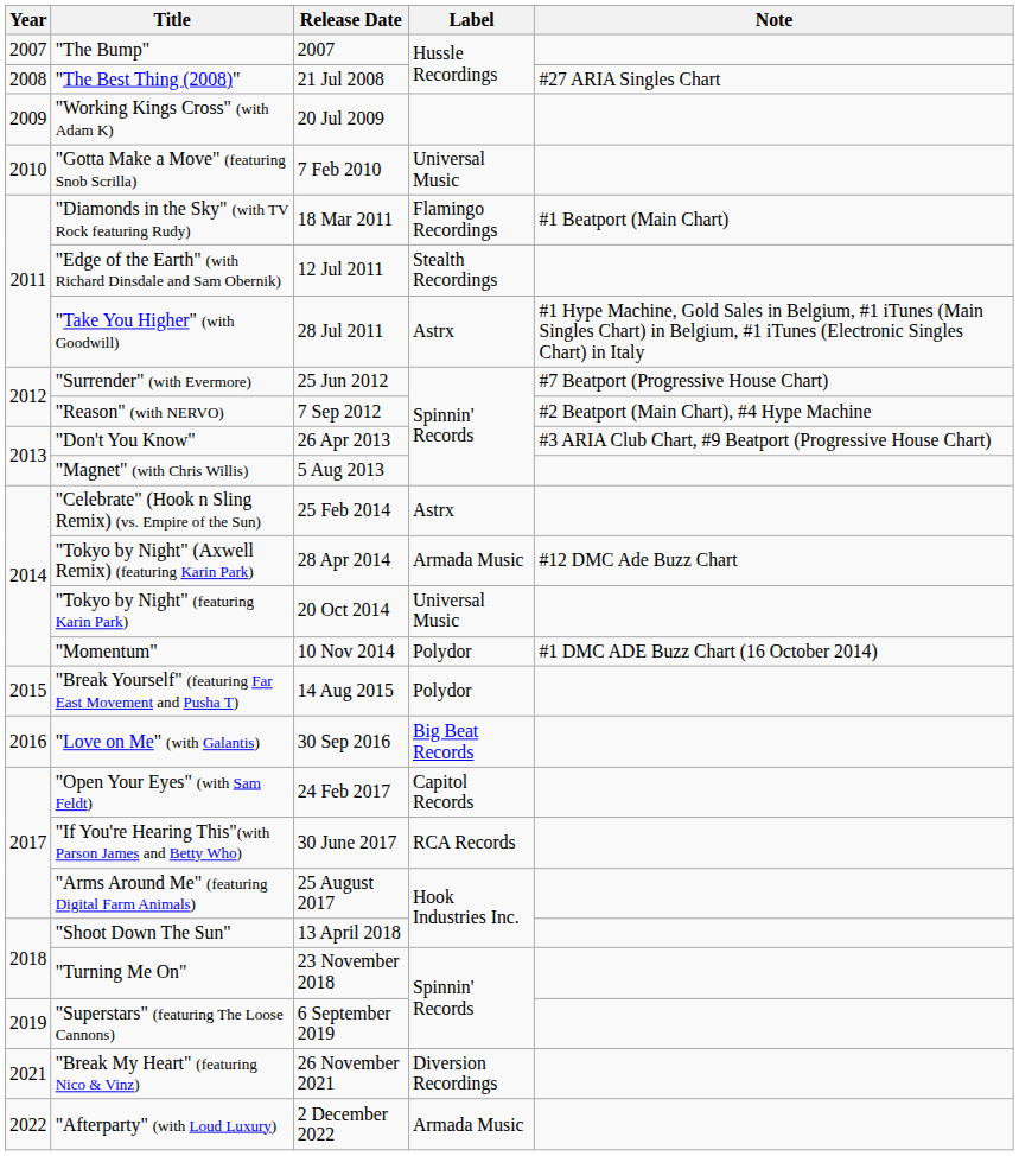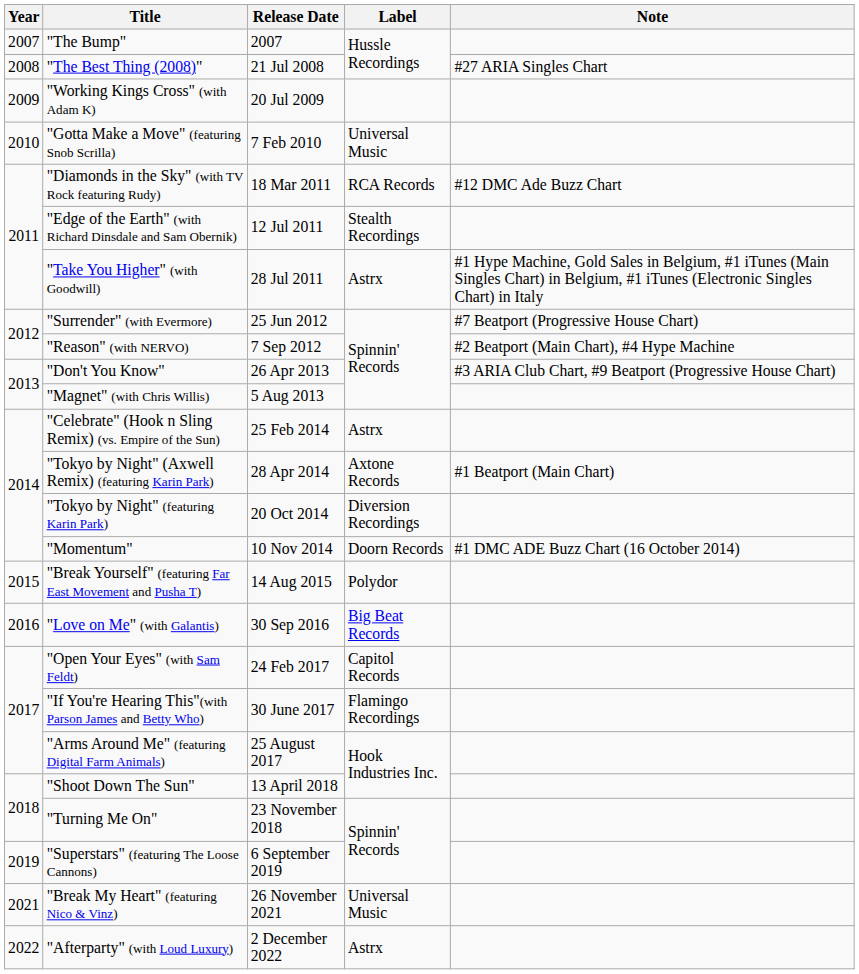 <table class="wikitable sortable">
 <tr>
 <th style="text-align:center;width:2em;">Year</th>
 <th>Title</th>
 <th>Release Date</th>
 <th>Label</th>
 <th>Note</th>
 </tr>
 <tr>
 <td style="text-align:center;">2007</td>
 <td>"The Bump"</td>
 <td>2007</td>
 <td rowspan="3">Hussle Recordings</td>
 <td></td>
 </tr>
 <tr>
 </tr>
 <tr>
 <td style="text-align:center;">2008</td>
 <td>"<a href='#'>The Best Thing (2008)</a>"</td>
 <td>21 Jul 2008</td>
 <td>#27 ARIA Singles Chart</td>
 </tr>
 <tr>
 <td style="text-align:center;">2009</td>
 <td>"Working Kings Cross" <small>(with Adam K)</small></td>
 <td>20 Jul 2009</td>
 <td></td>
 </tr>
 <tr>
 <td style="text-align:center;">2010</td>
 <td>"Gotta Make a Move" <small>(featuring Snob Scrilla)</small></td>
 <td>7 Feb 2010</td>
 <td>Universal Music</td>
 <td></td>
 </tr>
 <tr>
 <td style="text-align:center;" rowspan="3">2011</td>
 <td>"Diamonds in the Sky" <small>(with TV Rock featuring Rudy)</small></td>
 <td>18 Mar 2011</td>
-<td>Flamingo Recordings</td>
-<td>#1 Beatport (Main Chart)</td>
+<td>RCA Records</td>
+<td>#12 DMC Ade Buzz Chart</td>
 </tr>
 <tr>
 <td>"Edge of the Earth" <small>(with Richard Dinsdale and Sam Obernik)</small></td>
 <td>12 Jul 2011</td>
 <td>Stealth Recordings</td>
 <td></td>
 </tr>
 <tr>
 <td>"<a href='#'>Take You Higher</a>" <small>(with Goodwill)</small></td>
 <td>28 Jul 2011</td>
 <td>Astrx</td>
 <td>#1 Hype Machine, Gold Sales in Belgium, #1 iTunes (Main Singles Chart) in Belgium, #1 iTunes (Electronic Singles Chart) in Italy</td>
 </tr>
 <tr>
 <td style="text-align:center;" rowspan="2">2012</td>
 <td>"Surrender" <small>(with Evermore)</small></td>
 <td>25 Jun 2012</td>
 <td rowspan="4">Spinnin' Records</td>
 <td>#7 Beatport (Progressive House Chart)</td>
 </tr>
 <tr>
 <td>"Reason" <small>(with NERVO)</small></td>
 <td>7 Sep 2012</td>
 <td>#2 Beatport (Main Chart), #4 Hype Machine</td>
 </tr>
 <tr>
 <td style="text-align:center;" rowspan="2">2013</td>
 <td>"Don't You Know"</td>
 <td>26 Apr 2013</td>
 <td>#3 ARIA Club Chart, #9 Beatport (Progressive House Chart)</td>
 </tr>
 <tr>
 <td>"Magnet" <small>(with Chris Willis)</small></td>
 <td>5 Aug 2013</td>
 <td></td>
 </tr>
 <tr>
 <td style="text-align:center;" rowspan="4">2014</td>
 <td>"Celebrate" (Hook n Sling Remix) <small>(vs. Empire of the Sun)</small></td>
 <td>25 Feb 2014</td>
 <td>Astrx</td>
 <td></td>
 </tr>
 <tr>
 <td>"Tokyo by Night" (Axwell Remix) <small>(featuring <a href='#'>Karin Park</a>)</small></td>
 <td>28 Apr 2014</td>
-<td>Armada Music</td>
-<td>#12 DMC Ade Buzz Chart</td>
+<td>Axtone Records</td>
+<td>#1 Beatport (Main Chart)</td>
 </tr>
 <tr>
 <td>"Tokyo by Night" <small>(featuring <a href='#'>Karin Park</a>)</small></td>
 <td>20 Oct 2014</td>
-<td>Universal Music</td>
+<td>Diversion Recordings</td>
 <td></td>
 </tr>
 <tr>
 <td>"Momentum"</td>
 <td>10 Nov 2014</td>
-<td>Polydor</td>
+<td>Doorn Records</td>
 <td>#1 DMC ADE Buzz Chart (16 October 2014)</td>
 </tr>
 <tr>
 <td style="text-align:center;">2015</td>
 <td>"Break Yourself" <small>(featuring <a href='#'>Far East Movement</a> and <a href='#'>Pusha T</a>)</small></td>
 <td>14 Aug 2015</td>
 <td>Polydor</td>
 <td></td>
 </tr>
 <tr>
 <td style="text-align:center;">2016</td>
 <td>"<a href='#'>Love on Me</a>" <small>(with <a href='#'>Galantis</a>)</small></td>
 <td>30 Sep 2016</td>
 <td><a href='#'>Big Beat Records</a></td>
 <td></td>
 </tr>
 <tr>
 <td style="text-align:center;" rowspan="3">2017</td>
 <td>"Open Your Eyes" <small>(with <a href='#'>Sam Feldt</a>)</small></td>
 <td>24 Feb 2017</td>
 <td>Capitol Records</td>
 <td></td>
 </tr>
 <tr>
 <td>"If You're Hearing This"<small>(with <a href='#'>Parson James</a> and <a href='#'>Betty Who</a>)</small></td>
 <td>30 June 2017</td>
-<td>RCA Records</td>
+<td>Flamingo Recordings</td>
 <td></td>
 </tr>
 <tr>
 <td>"Arms Around Me" <small>(featuring <a href='#'>Digital Farm Animals</a>)</small></td>
 <td>25 August 2017</td>
 <td rowspan="2">Hook Industries Inc.</td>
 <td></td>
 </tr>
 <tr>
 <td style="text-align:center;" rowspan="2">2018</td>
 <td>"Shoot Down The Sun"</td>
 <td>13 April 2018</td>
 <td></td>
 </tr>
 <tr>
 <td>"Turning Me On"</td>
 <td>23 November 2018</td>
 <td rowspan="2">Spinnin' Records</td>
 <td></td>
 </tr>
 <tr>
 <td style="text-align:center;">2019</td>
 <td>"Superstars" <small>(featuring The Loose Cannons)</small></td>
 <td>6 September 2019</td>
 <td></td>
 </tr>
 <tr>
 <td style="text-align:center;">2021</td>
 <td>"Break My Heart" <small>(featuring <a href='#'>Nico & Vinz</a>)</small></td>
 <td>26 November 2021</td>
-<td>Diversion Recordings</td>
+<td>Universal Music</td>
 <td></td>
 </tr>
 <tr>
 <td style="text-align:center;">2022</td>
 <td>"Afterparty" <small>(with <a href='#'>Loud Luxury</a>)</small></td>
 <td>2 December 2022</td>
-<td>Armada Music</td>
+<td>Astrx</td>
 <td></td>
 </tr>
 </table>
